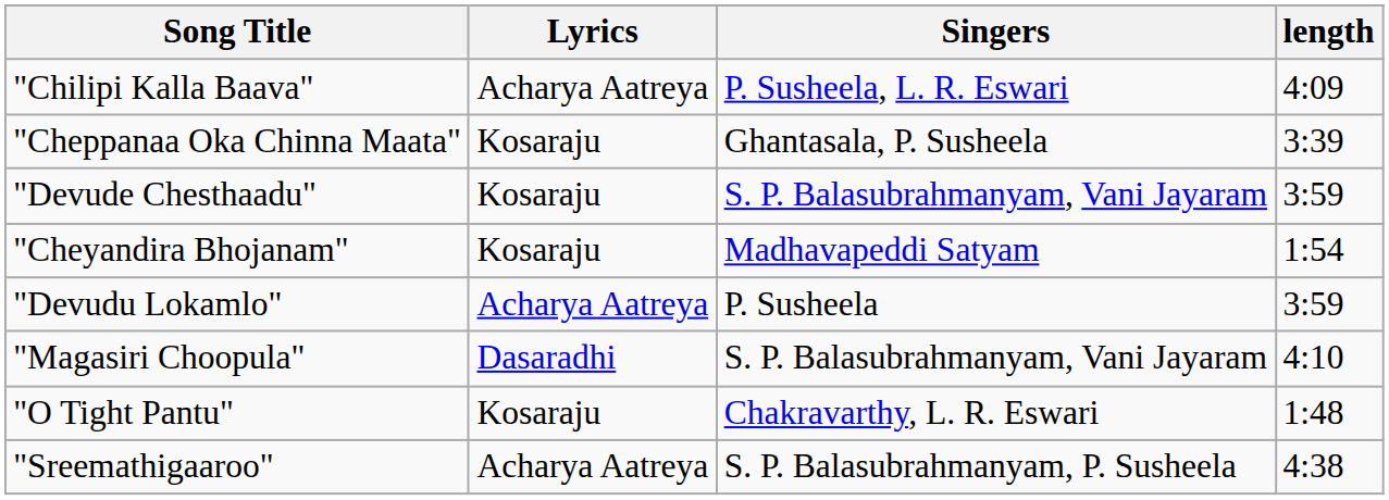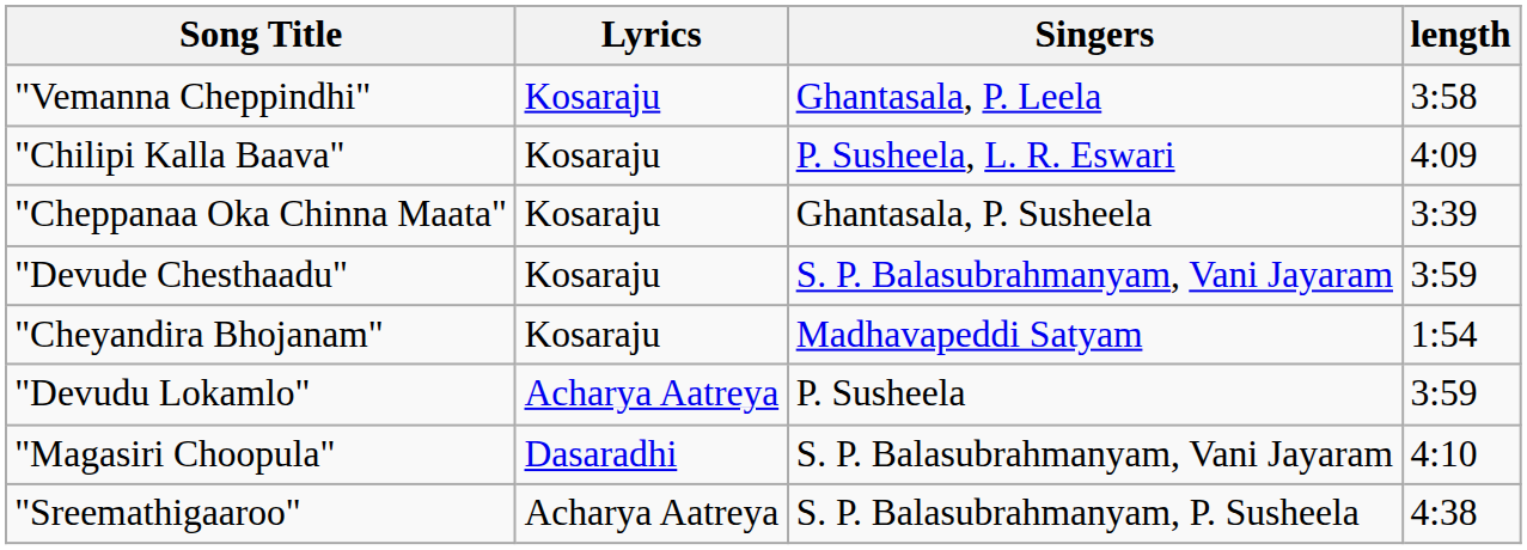 <table class="wikitable">
 <tr>
 <th>Song Title</th>
 <th>Lyrics</th>
 <th>Singers</th>
 <th>length</th>
 </tr>
 <tr>
+<td>"Vemanna Cheppindhi"</td>
+<td><a href='#'>Kosaraju</a></td>
+<td><a href='#'>Ghantasala</a>, <a href='#'>P. Leela</a></td>
+<td>3:58</td>
+</tr>
+<tr>
 <td>"Chilipi Kalla Baava"</td>
-<td>Acharya Aatreya</td>
+<td>Kosaraju</td>
 <td><a href='#'>P. Susheela</a>, <a href='#'>L. R. Eswari</a></td>
 <td>4:09</td>
 </tr>
 <tr>
 <td>"Cheppanaa Oka Chinna Maata"</td>
 <td>Kosaraju</td>
 <td>Ghantasala, P. Susheela</td>
 <td>3:39</td>
 </tr>
 <tr>
 <td>"Devude Chesthaadu"</td>
 <td>Kosaraju</td>
 <td><a href='#'>S. P. Balasubrahmanyam</a>, <a href='#'>Vani Jayaram</a></td>
 <td>3:59</td>
 </tr>
 <tr>
 <td>"Cheyandira Bhojanam"</td>
 <td>Kosaraju</td>
 <td><a href='#'>Madhavapeddi Satyam</a></td>
 <td>1:54</td>
 </tr>
 <tr>
 <td>"Devudu Lokamlo"</td>
 <td><a href='#'>Acharya Aatreya</a></td>
 <td>P. Susheela</td>
 <td>3:59</td>
 </tr>
 <tr>
 <td>"Magasiri Choopula"</td>
 <td><a href='#'>Dasaradhi</a></td>
 <td>S. P. Balasubrahmanyam, Vani Jayaram</td>
 <td>4:10</td>
 </tr>
 <tr>
-<td>"O Tight Pantu"</td>
-<td>Kosaraju</td>
-<td><a href='#'>Chakravarthy</a>, L. R. Eswari</td>
-<td>1:48</td>
-</tr>
-<tr>
 <td>"Sreemathigaaroo"</td>
 <td>Acharya Aatreya</td>
 <td>S. P. Balasubrahmanyam, P. Susheela</td>
 <td>4:38</td>
 </tr>
 </table>
